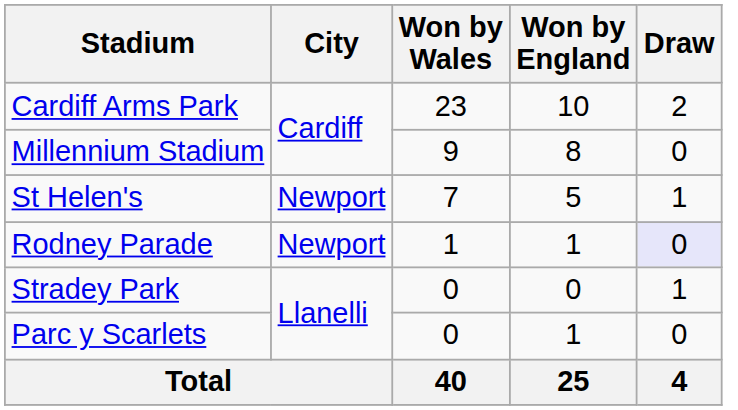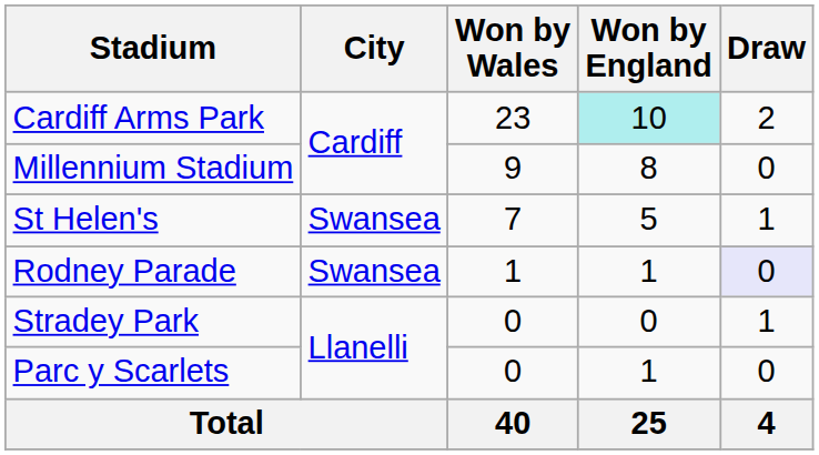 <table class="wikitable">
 <tr>
 <th>Stadium</th>
 <th>City</th>
 <th>Won by<br>Wales</th>
 <th>Won by<br>England</th>
 <th>Draw</th>
 </tr>
 <tr>
 <td><a href='#'>Cardiff Arms Park</a></td>
 <td rowspan=2><a href='#'>Cardiff</a></td>
 <td align=center>23</td>
-<td align=center>10</td>
+<td align=center style="background: paleturquoise;">10</td>
 <td align=center>2</td>
 </tr>
 <tr>
 <td><a href='#'>Millennium Stadium</a></td>
 <td align=center>9</td>
 <td align=center>8</td>
 <td align=center>0</td>
 </tr>
 <tr>
 <td><a href='#'>St Helen's</a></td>
-<td><a href='#'>Newport</a></td>
+<td><a href='#'>Swansea</a></td>
 <td align=center>7</td>
 <td align=center>5</td>
 <td align=center>1</td>
 </tr>
 <tr>
 <td><a href='#'>Rodney Parade</a></td>
-<td><a href='#'>Newport</a></td>
+<td><a href='#'>Swansea</a></td>
 <td align=center>1</td>
 <td align=center>1</td>
 <td align=center style="background: lavender;">0</td>
 </tr>
 <tr>
 <td><a href='#'>Stradey Park</a></td>
 <td rowspan=2><a href='#'>Llanelli</a></td>
 <td align=center>0</td>
 <td align=center>0</td>
 <td align=center>1</td>
 </tr>
 <tr>
 <td><a href='#'>Parc y Scarlets</a></td>
 <td align=center>0</td>
 <td align=center>1</td>
 <td align=center>0</td>
 </tr>
 <tr>
 <th colspan=2>Total</th>
 <th align=center>40</th>
 <th align=center>25</th>
 <th align=center>4</th>
 </tr>
 </table>
